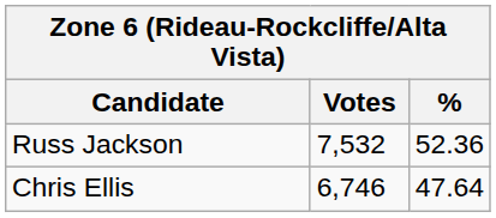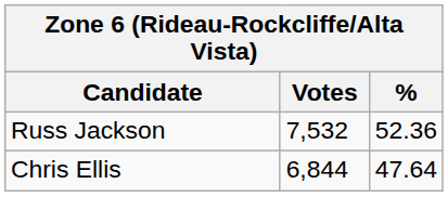 <table class="wikitable">
 <tr>
 <th colspan="3">Zone 6 (Rideau-Rockcliffe/Alta Vista)</th>
 </tr>
 <tr>
 <th style="width: 170px">Candidate</th>
 <th style="width: 50px">Votes</th>
 <th style="width: 40px">%</th>
 </tr>
 <tr>
 <td>Russ Jackson</td>
 <td>7,532</td>
 <td>52.36</td>
 </tr>
 <tr>
 <td>Chris Ellis</td>
-<td>6,746</td>
+<td>6,844</td>
 <td>47.64</td>
 </tr>
 </table>
